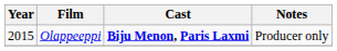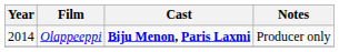 <table class="wikitable sortable">
 <tr style="background:#ccc; text-align:center;">
 <th>Year</th>
 <th>Film</th>
 <th>Cast</th>
 <th>Notes</th>
 </tr>
 <tr>
-<td>2015</td>
+<td>2014</td>
 <td><em><a href='#'>Olappeeppi</a></em></td>
 <td><strong><a href='#'>Biju Menon</a>, <a href='#'>Paris Laxmi</a></strong></td>
 <td>Producer only</td>
 </tr>
 <tr>
 </tr>
 </table>
